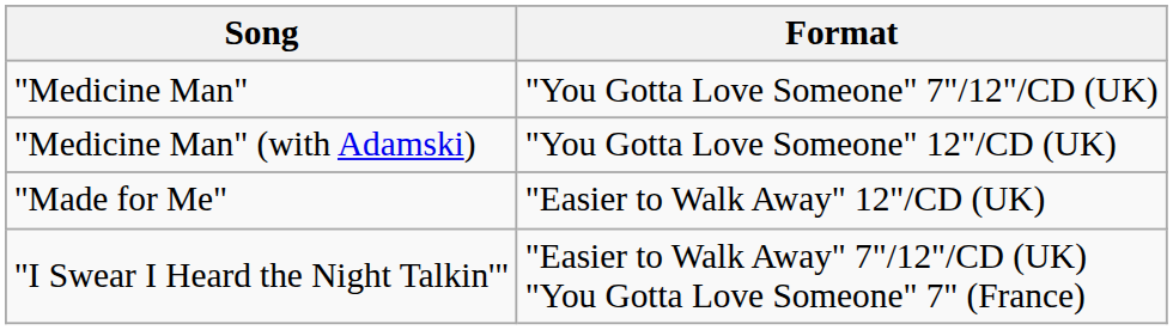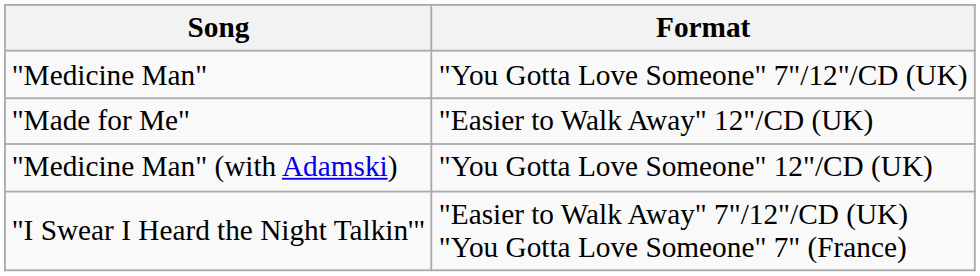 <table class="wikitable">
 <tr>
 <th>Song</th>
 <th>Format</th>
 </tr>
 <tr>
 <td>"Medicine Man"</td>
 <td>"You Gotta Love Someone" 7"/12"/CD (UK)</td>
 </tr>
 <tr>
+<td>"Made for Me"</td>
+<td>"Easier to Walk Away" 12"/CD (UK)</td>
+</tr>
+<tr>
 <td>"Medicine Man" (with <a href='#'>Adamski</a>)</td>
 <td>"You Gotta Love Someone" 12"/CD (UK)</td>
-</tr>
-<tr>
-<td>"Made for Me"</td>
-<td>"Easier to Walk Away" 12"/CD (UK)</td>
 </tr>
 <tr>
 <td>"I Swear I Heard the Night Talkin'"</td>
 <td>"Easier to Walk Away" 7"/12"/CD (UK)<br>"You Gotta Love Someone" 7" (France)</td>
 </tr>
 </table>
